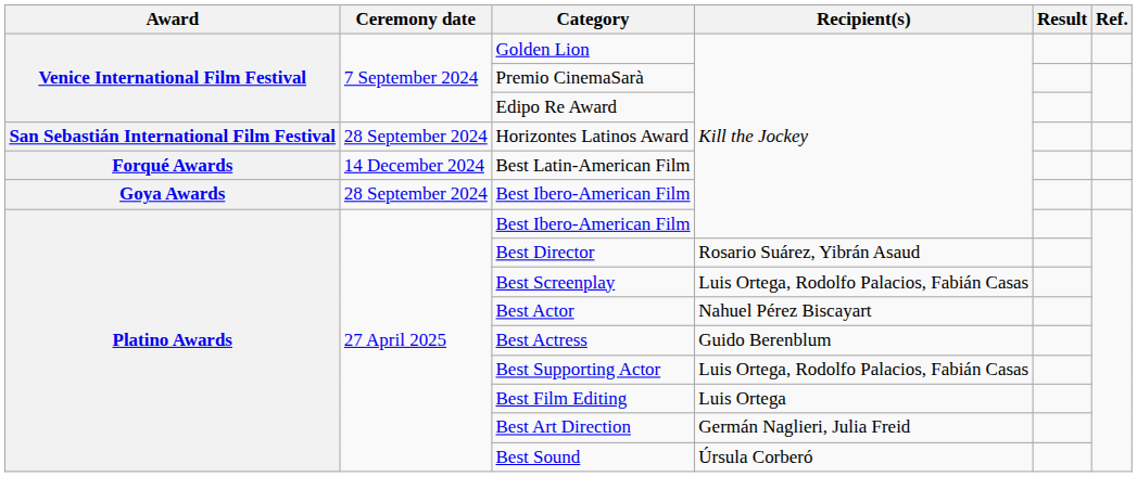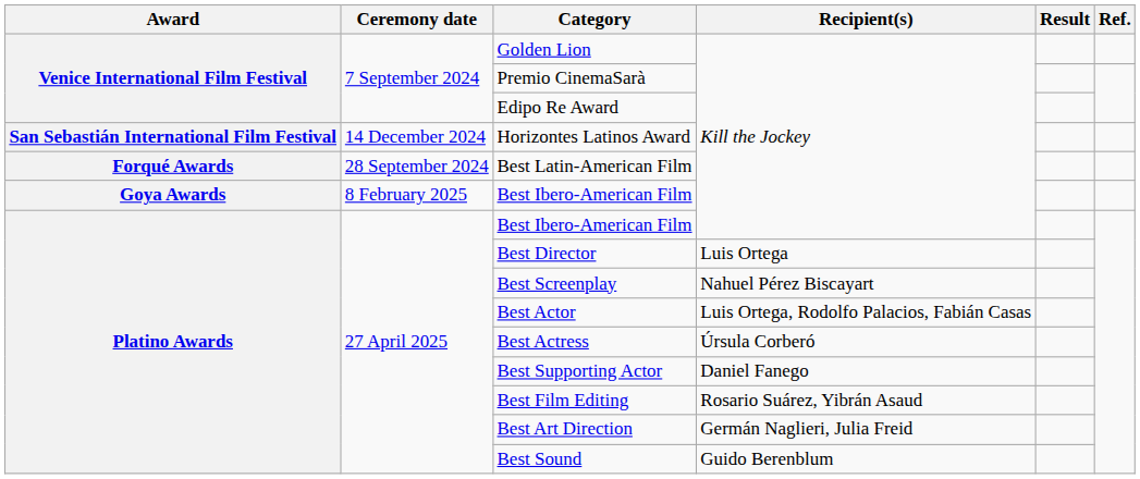 <table class="wikitable sortable plainrowheaders">
 <tr>
 <th scope="col">Award</th>
 <th scope="col">Ceremony date</th>
 <th scope="col">Category</th>
 <th scope="col">Recipient(s)</th>
 <th scope="col">Result</th>
 <th scope="col" class="unsortable">Ref.</th>
 </tr>
 <tr>
 <th rowspan="3" scope="row"><a href='#'>Venice International Film Festival</a></th>
 <td rowspan="3"><a href='#'>7 September 2024</a></td>
 <td><a href='#'>Golden Lion</a></td>
 <td rowspan="7"><em>Kill the Jockey</em></td>
 <td></td>
 <td align="center"></td>
 </tr>
 <tr>
 <td>Premio CinemaSarà</td>
 <td></td>
 <td align="center" rowspan="2"></td>
 </tr>
 <tr>
 <td>Edipo Re Award</td>
 <td></td>
 </tr>
 <tr>
 <th rowspan="1" scope="row"><a href='#'>San Sebastián International Film Festival</a></th>
-<td rowspan="1"><a href='#'>28 September 2024</a></td>
+<td><a href='#'>14 December 2024</a></td>
 <td>Horizontes Latinos Award</td>
 <td></td>
 <td></td>
 </tr>
 <tr>
 <th scope= "row"><a href='#'>Forqué Awards</a></th>
-<td><a href='#'>14 December 2024</a></td>
+<td rowspan="1"><a href='#'>28 September 2024</a></td>
 <td>Best Latin-American Film</td>
 <td></td>
 <td></td>
 </tr>
 <tr>
 <th scope= "row"><a href='#'>Goya Awards</a></th>
-<td rowspan="1"><a href='#'>28 September 2024</a></td>
+<td><a href='#'>8 February 2025</a></td>
 <td><a href='#'>Best Ibero-American Film</a></td>
 <td></td>
 <td></td>
 </tr>
 <tr>
 <th scope = "row" rowspan = "9"><a href='#'>Platino Awards</a></th>
 <td rowspan = "9"><a href='#'>27 April 2025</a></td>
 <td><a href='#'>Best Ibero-American Film</a></td>
 <td></td>
 <td rowspan = "11"></td>
 </tr>
 <tr>
 <td><a href='#'>Best Director</a></td>
-<td>Rosario Suárez, Yibrán Asaud</td>
+<td>Luis Ortega</td>
 <td></td>
 </tr>
 <tr>
 <td><a href='#'>Best Screenplay</a></td>
+<td>Nahuel Pérez Biscayart</td>
+<td></td>
+</tr>
+<tr>
+<td><a href='#'>Best Actor</a></td>
 <td>Luis Ortega, Rodolfo Palacios, Fabián Casas</td>
 <td></td>
 </tr>
 <tr>
-<td><a href='#'>Best Actor</a></td>
-<td>Nahuel Pérez Biscayart</td>
-<td></td>
-</tr>
-<tr>
 <td><a href='#'>Best Actress</a></td>
-<td>Guido Berenblum</td>
+<td>Úrsula Corberó</td>
 <td></td>
 </tr>
 <tr>
 <td><a href='#'>Best Supporting Actor</a></td>
-<td>Luis Ortega, Rodolfo Palacios, Fabián Casas</td>
+<td>Daniel Fanego</td>
 <td></td>
 </tr>
 <tr>
 <td><a href='#'>Best Film Editing</a></td>
-<td>Luis Ortega</td>
+<td>Rosario Suárez, Yibrán Asaud</td>
 <td></td>
 </tr>
 <tr>
 <td><a href='#'>Best Art Direction</a></td>
 <td>Germán Naglieri, Julia Freid</td>
 <td></td>
 </tr>
 <tr>
 <td><a href='#'>Best Sound</a></td>
-<td>Úrsula Corberó</td>
+<td>Guido Berenblum</td>
 <td></td>
 </tr>
 </table>
